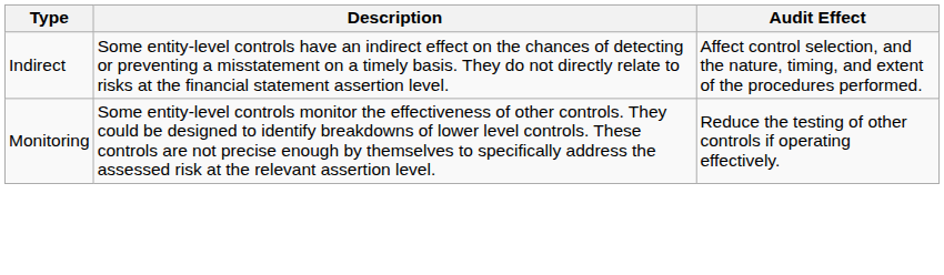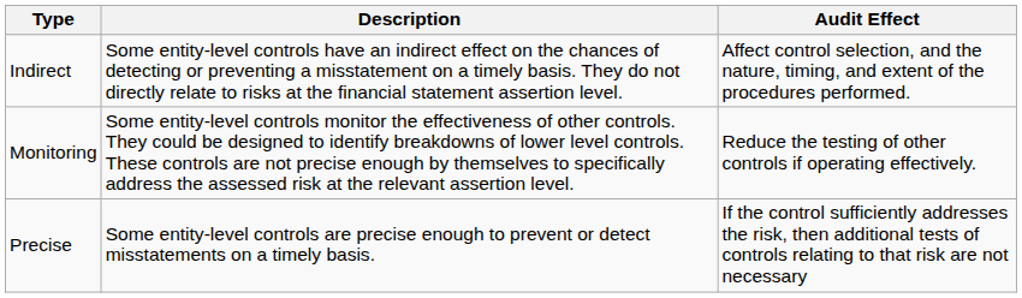 <table class="wikitable" border="1">
 <tr>
 <th>Type</th>
 <th>Description</th>
 <th>Audit Effect</th>
 </tr>
 <tr>
 <td>Indirect</td>
 <td>Some entity-level controls have an indirect effect on the chances of detecting or preventing a misstatement on a timely basis.  They do not directly relate to risks at the financial statement assertion level.</td>
 <td>Affect control selection, and the nature, timing, and extent of the procedures performed.</td>
 </tr>
 <tr>
 <td>Monitoring</td>
 <td>Some entity-level controls monitor the effectiveness of other controls.  They could be designed to identify breakdowns of lower level controls.  These controls are not precise enough by themselves to specifically address the assessed risk at the relevant assertion level.</td>
 <td>Reduce the testing of other controls if operating effectively.</td>
 </tr>
+<tr>
+<td>Precise</td>
+<td>Some entity-level controls are precise enough to prevent or detect misstatements on a timely basis.</td>
+<td>If the control sufficiently addresses the risk, then additional tests of controls relating to that risk are not necessary</td>
+</tr>
 </table>
